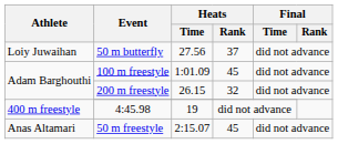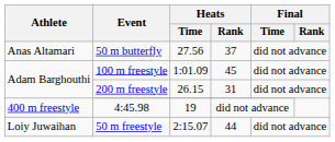 <table class=wikitable style=font-size:90%;text-align:center>
 <tr>
 <th rowspan="2">Athlete</th>
 <th rowspan="2">Event</th>
 <th colspan="2">Heats</th>
 <th colspan="2">Final</th>
 </tr>
 <tr style="font-size:95%">
 <th>Time</th>
 <th>Rank</th>
 <th>Time</th>
 <th>Rank</th>
 </tr>
 <tr>
-<td align=left>Loiy Juwaihan</td>
+<td align=left>Anas Altamari</td>
 <td align=left><a href='#'>50 m butterfly</a></td>
 <td>27.56</td>
 <td>37</td>
 <td colspan=2>did not advance</td>
 </tr>
 <tr>
 <td align=left rowspan=3>Adam Barghouthi</td>
 <td align=left><a href='#'>100 m freestyle</a></td>
 <td>1:01.09</td>
 <td>45</td>
 <td colspan=2>did not advance</td>
 </tr>
 <tr>
 <td align=left><a href='#'>200 m freestyle</a></td>
 <td>26.15</td>
-<td>32</td>
+<td>31</td>
 <td colspan=2>did not advance</td>
 </tr>
 <tr>
 </tr>
 <tr>
 <td align=left><a href='#'>400 m freestyle</a></td>
 <td>4:45.98</td>
 <td>19</td>
 <td colspan=2>did not advance</td>
 </tr>
 <tr>
-<td align=left>Anas Altamari</td>
+<td align=left>Loiy Juwaihan</td>
 <td align=left><a href='#'>50 m freestyle</a></td>
 <td>2:15.07</td>
-<td>45</td>
+<td>44</td>
 <td colspan=2>did not advance</td>
 </tr>
 </table>
